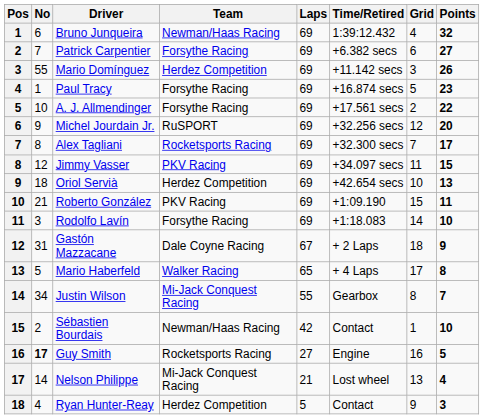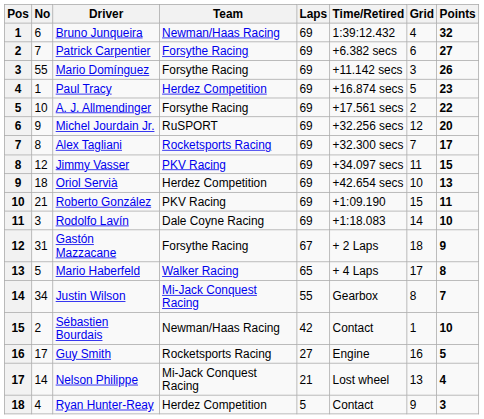 <table class="wikitable" style="font-size:95%;">
 <tr>
 <th>Pos</th>
 <th>No</th>
 <th>Driver</th>
 <th>Team</th>
 <th>Laps</th>
 <th>Time/Retired</th>
 <th>Grid</th>
 <th>Points</th>
 </tr>
 <tr>
 <th>1</th>
 <td>6</td>
 <td> <a href='#'>Bruno Junqueira</a></td>
 <td><a href='#'>Newman/Haas Racing</a></td>
 <td>69</td>
 <td>1:39:12.432</td>
 <td>4</td>
 <td><strong>32</strong></td>
 </tr>
 <tr>
 <th>2</th>
 <td>7</td>
 <td> <a href='#'>Patrick Carpentier</a></td>
 <td><a href='#'>Forsythe Racing</a></td>
 <td>69</td>
 <td>+6.382 secs</td>
 <td>6</td>
 <td><strong>27</strong></td>
 </tr>
 <tr>
 <th>3</th>
 <td>55</td>
 <td> <a href='#'>Mario Domínguez</a></td>
-<td><a href='#'>Herdez Competition</a></td>
+<td>Forsythe Racing</td>
 <td>69</td>
 <td>+11.142 secs</td>
 <td>3</td>
 <td><strong>26</strong></td>
 </tr>
 <tr>
 <th>4</th>
 <td>1</td>
 <td> <a href='#'>Paul Tracy</a></td>
-<td>Forsythe Racing</td>
+<td><a href='#'>Herdez Competition</a></td>
 <td>69</td>
 <td>+16.874 secs</td>
 <td>5</td>
 <td><strong>23</strong></td>
 </tr>
 <tr>
 <th>5</th>
 <td>10</td>
 <td> <a href='#'>A. J. Allmendinger</a></td>
 <td>Forsythe Racing</td>
 <td>69</td>
 <td>+17.561 secs</td>
 <td>2</td>
 <td><strong>22</strong></td>
 </tr>
 <tr>
 <th>6</th>
 <td>9</td>
 <td> <a href='#'>Michel Jourdain Jr.</a></td>
 <td>RuSPORT</td>
 <td>69</td>
 <td>+32.256 secs</td>
 <td>12</td>
 <td><strong>20</strong></td>
 </tr>
 <tr>
 <th>7</th>
 <td>8</td>
 <td> <a href='#'>Alex Tagliani</a></td>
 <td><a href='#'>Rocketsports Racing</a></td>
 <td>69</td>
 <td>+32.300 secs</td>
 <td>7</td>
 <td><strong>17</strong></td>
 </tr>
 <tr>
 <th>8</th>
 <td>12</td>
 <td> <a href='#'>Jimmy Vasser</a></td>
 <td><a href='#'>PKV Racing</a></td>
 <td>69</td>
 <td>+34.097 secs</td>
 <td>11</td>
 <td><strong>15</strong></td>
 </tr>
 <tr>
 <th>9</th>
 <td>18</td>
 <td> <a href='#'>Oriol Servià</a></td>
 <td>Herdez Competition</td>
 <td>69</td>
 <td>+42.654 secs</td>
 <td>10</td>
 <td><strong>13</strong></td>
 </tr>
 <tr>
 <th>10</th>
 <td>21</td>
 <td> <a href='#'>Roberto González</a></td>
 <td>PKV Racing</td>
 <td>69</td>
 <td>+1:09.190</td>
 <td>15</td>
 <td><strong>11</strong></td>
 </tr>
 <tr>
 <th>11</th>
 <td>3</td>
 <td> <a href='#'>Rodolfo Lavín</a></td>
-<td>Forsythe Racing</td>
+<td>Dale Coyne Racing</td>
 <td>69</td>
 <td>+1:18.083</td>
 <td>14</td>
 <td><strong>10</strong></td>
 </tr>
 <tr>
 <th>12</th>
 <td>31</td>
 <td> <a href='#'>Gastón Mazzacane</a></td>
-<td>Dale Coyne Racing</td>
+<td>Forsythe Racing</td>
 <td>67</td>
 <td>+ 2 Laps</td>
 <td>18</td>
 <td><strong>9</strong></td>
 </tr>
 <tr>
 <th>13</th>
 <td>5</td>
 <td> <a href='#'>Mario Haberfeld</a></td>
 <td><a href='#'>Walker Racing</a></td>
 <td>65</td>
 <td>+ 4 Laps</td>
 <td>17</td>
 <td><strong>8</strong></td>
 </tr>
 <tr>
 <th>14</th>
 <td>34</td>
 <td> <a href='#'>Justin Wilson</a></td>
 <td><a href='#'>Mi-Jack Conquest Racing</a></td>
 <td>55</td>
 <td>Gearbox</td>
 <td>8</td>
 <td><strong>7</strong></td>
 </tr>
 <tr>
 <th>15</th>
 <td>2</td>
 <td> <a href='#'>Sébastien Bourdais</a></td>
 <td>Newman/Haas Racing</td>
 <td>42</td>
 <td>Contact</td>
 <td>1</td>
 <td><strong>10</strong></td>
 </tr>
 <tr>
 <th>16</th>
-<td><strong>17</strong></td>
+<td>17</td>
 <td> <a href='#'>Guy Smith</a></td>
 <td>Rocketsports Racing</td>
 <td>27</td>
 <td>Engine</td>
 <td>16</td>
 <td><strong>5</strong></td>
 </tr>
 <tr>
 <th>17</th>
 <td>14</td>
 <td> <a href='#'>Nelson Philippe</a></td>
 <td>Mi-Jack Conquest Racing</td>
 <td>21</td>
 <td>Lost wheel</td>
 <td>13</td>
 <td><strong>4</strong></td>
 </tr>
 <tr>
 <th>18</th>
 <td>4</td>
 <td> <a href='#'>Ryan Hunter-Reay</a></td>
 <td>Herdez Competition</td>
 <td>5</td>
 <td>Contact</td>
 <td>9</td>
 <td><strong>3</strong></td>
 </tr>
 </table>
